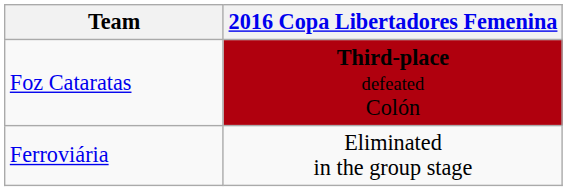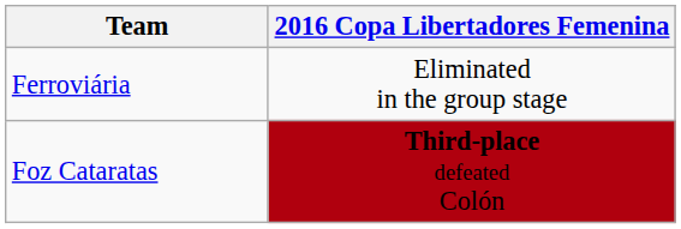 <table class="wikitable">
 <tr>
 <th width=150>Team</th>
 <th width=><a href='#'>2016 Copa Libertadores Femenina</a></th>
 </tr>
 <tr>
+<td><a href='#'>Ferroviária</a></td>
+<td align=center>Eliminated<br>in the group stage</td>
+</tr>
+<tr>
 <td><a href='#'>Foz Cataratas</a></td>
 <td align=center bgcolor=bronze><strong>Third-place</strong><br><small>defeated</small><br> Colón</td>
 </tr>
-<tr>
-<td><a href='#'>Ferroviária</a></td>
-<td align=center>Eliminated<br>in the group stage</td>
-</tr>
 </table>
